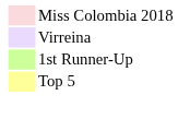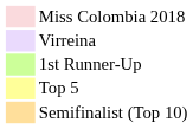 <table class="toccolours" style="float:right">
 <tr>
 <td style="background-color:#FADADD;width:25px;"></td>
 <td>Miss Colombia 2018</td>
 </tr>
 <tr>
 <td style="background-color:#eadafd;"></td>
 <td>Virreina</td>
 </tr>
 <tr>
 <td style="background-color:#ccff99;"></td>
 <td>1st Runner-Up</td>
 </tr>
 <tr>
 <td style="background-color:#ffff99;"></td>
 <td>Top 5</td>
 </tr>
+<tr>
+<td style="background-color:#ffdf9b;"></td>
+<td>Semifinalist (Top 10)</td>
+</tr>
 </table>
